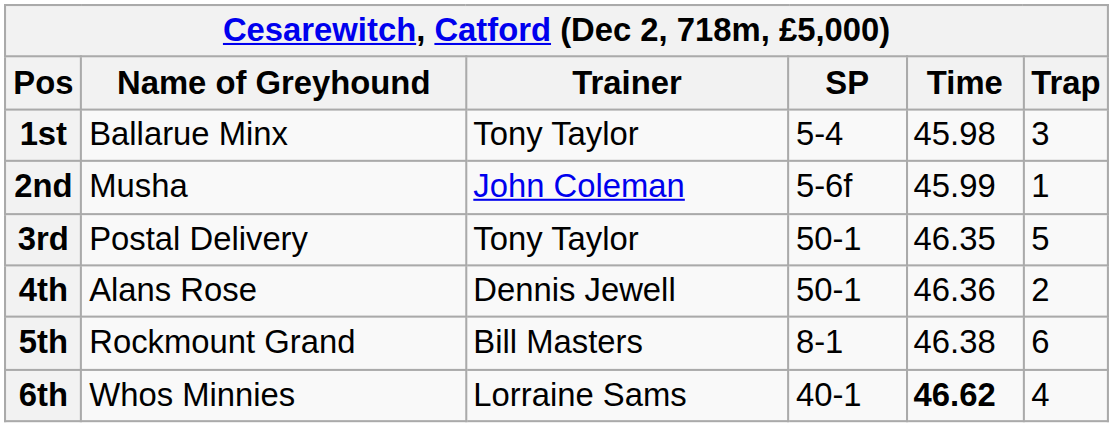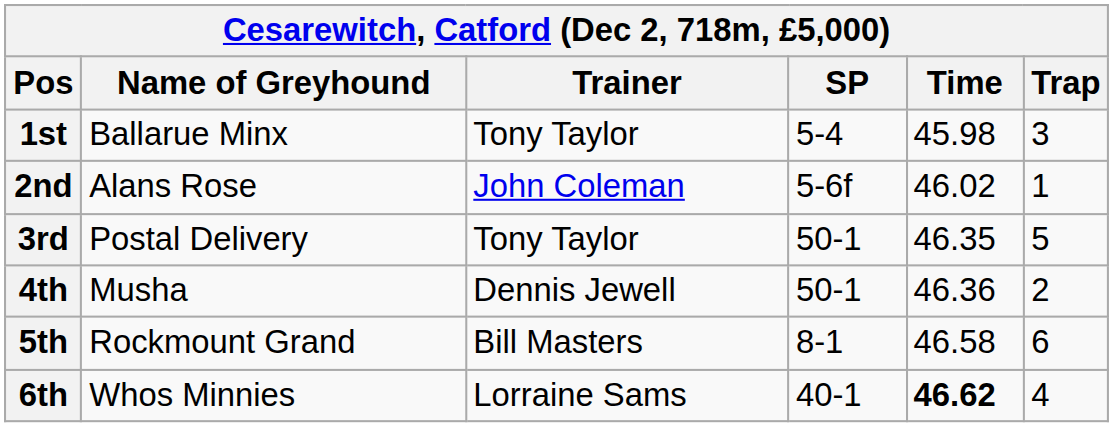 <table class="wikitable">
 <tr>
 <th colspan="6"><a href='#'>Cesarewitch</a>, <a href='#'>Catford</a> (Dec 2, 718m, £5,000)</th>
 </tr>
 <tr>
 <th width=30>Pos</th>
 <th width=180>Name of Greyhound</th>
 <th width=150>Trainer</th>
 <th width=50>SP</th>
 <th width=50>Time</th>
 <th width=30>Trap</th>
 </tr>
 <tr>
 <th>1st</th>
 <td>Ballarue Minx</td>
 <td>Tony Taylor</td>
 <td>5-4</td>
 <td>45.98</td>
 <td>3</td>
 </tr>
 <tr>
 <th>2nd</th>
-<td>Musha</td>
+<td>Alans Rose</td>
 <td><a href='#'>John Coleman</a></td>
 <td>5-6f</td>
-<td>45.99</td>
+<td>46.02</td>
 <td>1</td>
 </tr>
 <tr>
 <th>3rd</th>
 <td>Postal Delivery</td>
 <td>Tony Taylor</td>
 <td>50-1</td>
 <td>46.35</td>
 <td>5</td>
 </tr>
 <tr>
 <th>4th</th>
-<td>Alans Rose</td>
+<td>Musha</td>
 <td>Dennis Jewell</td>
 <td>50-1</td>
 <td>46.36</td>
 <td>2</td>
 </tr>
 <tr>
 <th>5th</th>
 <td>Rockmount Grand</td>
 <td>Bill Masters</td>
 <td>8-1</td>
-<td>46.38</td>
+<td>46.58</td>
 <td>6</td>
 </tr>
 <tr>
 <th>6th</th>
 <td>Whos Minnies</td>
 <td>Lorraine Sams</td>
 <td>40-1</td>
 <td><strong>46.62</strong></td>
 <td>4</td>
 </tr>
 </table>
